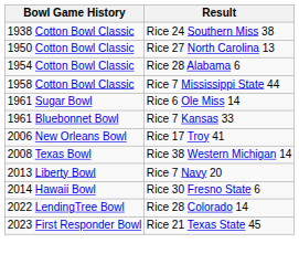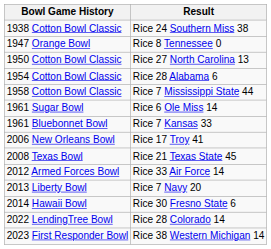 <table class="wikitable">
 <tr>
 <th>Bowl Game History</th>
 <th>Result</th>
 </tr>
 <tr>
 <td>1938 <a href='#'>Cotton Bowl Classic</a></td>
 <td>Rice 24 <a href='#'>Southern Miss</a> 38</td>
+</tr>
+<tr>
+<td>1947 <a href='#'>Orange Bowl</a></td>
+<td>Rice 8 <a href='#'>Tennessee</a> 0</td>
 </tr>
 <tr>
 <td>1950 <a href='#'>Cotton Bowl Classic</a></td>
 <td>Rice 27 <a href='#'>North Carolina</a> 13</td>
 </tr>
 <tr>
 <td>1954 <a href='#'>Cotton Bowl Classic</a></td>
 <td>Rice 28 <a href='#'>Alabama</a> 6</td>
 </tr>
 <tr>
 <td>1958 <a href='#'>Cotton Bowl Classic</a></td>
 <td>Rice 7 <a href='#'>Mississippi State</a> 44</td>
 </tr>
 <tr>
 <td>1961 <a href='#'>Sugar Bowl</a></td>
 <td>Rice 6 <a href='#'>Ole Miss</a> 14</td>
 </tr>
 <tr>
 <td>1961 <a href='#'>Bluebonnet Bowl</a></td>
 <td>Rice 7 <a href='#'>Kansas</a> 33</td>
 </tr>
 <tr>
 <td>2006 <a href='#'>New Orleans Bowl</a></td>
 <td>Rice 17 <a href='#'>Troy</a> 41</td>
 </tr>
 <tr>
 <td>2008 <a href='#'>Texas Bowl</a></td>
-<td>Rice 38 <a href='#'>Western Michigan</a> 14</td>
+<td>Rice 21 <a href='#'>Texas State</a> 45</td>
+</tr>
+<tr>
+<td>2012 <a href='#'>Armed Forces Bowl</a></td>
+<td>Rice 33 <a href='#'>Air Force</a> 14</td>
 </tr>
 <tr>
 <td>2013 <a href='#'>Liberty Bowl</a></td>
 <td>Rice 7 <a href='#'>Navy</a> 20</td>
 </tr>
 <tr>
 <td>2014 <a href='#'>Hawaii Bowl</a></td>
 <td>Rice 30 <a href='#'>Fresno State</a> 6</td>
 </tr>
 <tr>
 <td>2022 <a href='#'>LendingTree Bowl</a></td>
 <td>Rice 28 <a href='#'>Colorado</a> 14</td>
 </tr>
 <tr>
 <td>2023 <a href='#'>First Responder Bowl</a></td>
-<td>Rice 21 <a href='#'>Texas State</a> 45</td>
+<td>Rice 38 <a href='#'>Western Michigan</a> 14</td>
 </tr>
 </table>
